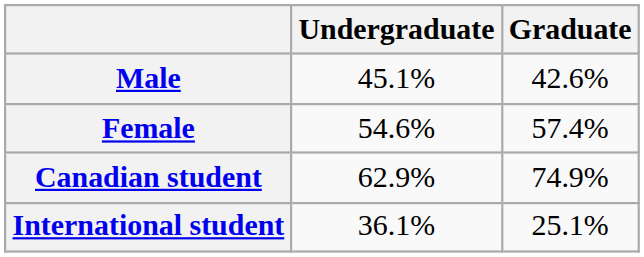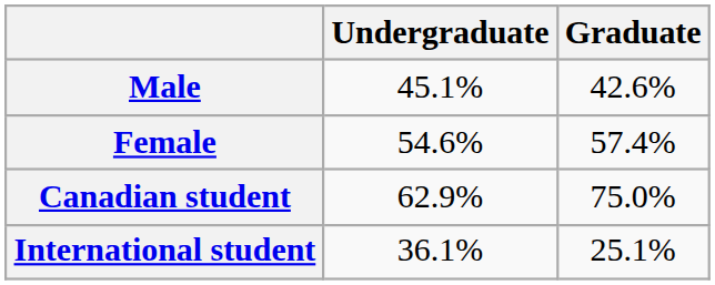 <table style="text-align:center; float:right; font-size:85%; margin-left:2em; margin:10px" class="wikitable">
 <tr>
 <th></th>
 <th>Undergraduate</th>
 <th>Graduate</th>
 </tr>
 <tr>
 <th><a href='#'>Male</a></th>
 <td>45.1%</td>
 <td>42.6%</td>
 </tr>
 <tr>
 <th><a href='#'>Female</a></th>
 <td>54.6%</td>
 <td>57.4%</td>
 </tr>
 <tr>
 <th><a href='#'>Canadian student</a></th>
 <td>62.9%</td>
-<td>74.9%</td>
+<td>75.0%</td>
 </tr>
 <tr>
 <th><a href='#'>International student</a></th>
 <td>36.1%</td>
 <td>25.1%</td>
 </tr>
 </table>
